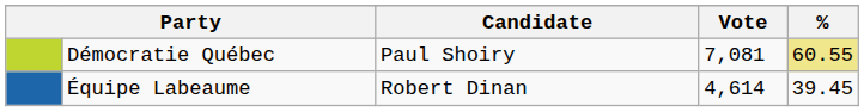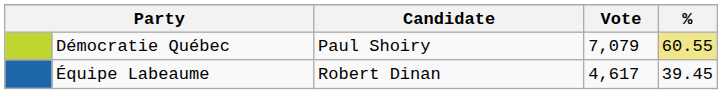 <table class="wikitable">
 <tr>
 </tr>
 <tr>
 <th bgcolor="#DDDDFF" width="230px" colspan="2">Party</th>
 <th bgcolor="#DDDDFF" width="200px">Candidate</th>
 <th bgcolor="#DDDDFF" width="50px">Vote</th>
 <th bgcolor="#DDDDFF" width="30px">%</th>
 </tr>
 <tr>
 <td bgcolor=#BFD630 width="30px"> </td>
 <td>Démocratie Québec</td>
 <td>Paul Shoiry</td>
-<td>7,081</td>
+<td>7,079</td>
 <td style="background: khaki;">60.55</td>
 </tr>
 <tr>
 <td bgcolor=#1D66A9 width="30px"> </td>
 <td>Équipe Labeaume</td>
 <td>Robert Dinan</td>
-<td>4,614</td>
+<td>4,617</td>
 <td>39.45</td>
 </tr>
 </table>
